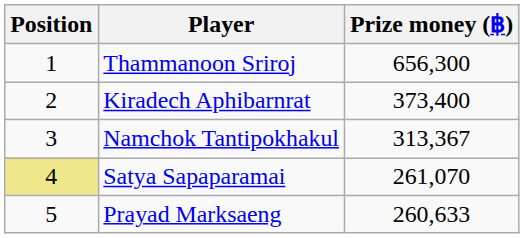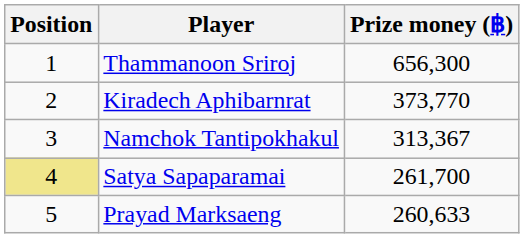 <table class=wikitable>
 <tr>
 <th>Position</th>
 <th>Player</th>
 <th>Prize money (<a href='#'>฿</a>)</th>
 </tr>
 <tr>
 <td align=center>1</td>
 <td> <a href='#'>Thammanoon Sriroj</a></td>
 <td align=center>656,300</td>
 </tr>
 <tr>
 <td align=center>2</td>
 <td> <a href='#'>Kiradech Aphibarnrat</a></td>
-<td align=center>373,400</td>
+<td align=center>373,770</td>
 </tr>
 <tr>
 <td align=center>3</td>
 <td> <a href='#'>Namchok Tantipokhakul</a></td>
 <td align=center>313,367</td>
 </tr>
 <tr>
 <td align=center style="background: khaki;">4</td>
 <td> <a href='#'>Satya Sapaparamai</a></td>
-<td align=center>261,070</td>
+<td align=center>261,700</td>
 </tr>
 <tr>
 <td align=center>5</td>
 <td> <a href='#'>Prayad Marksaeng</a></td>
 <td align=center>260,633</td>
 </tr>
 </table>
